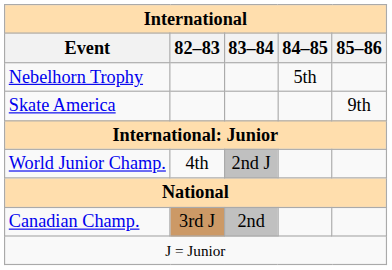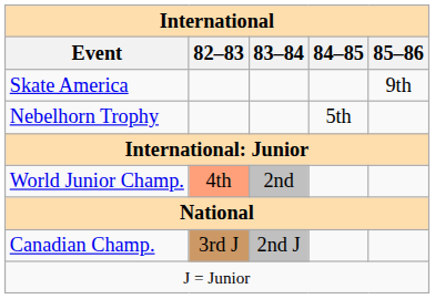 <table class="wikitable" style="text-align:center">
 <tr>
 <th colspan="5" style="background-color: #ffdead; " align="center">International</th>
 </tr>
 <tr>
 <th>Event</th>
 <th>82–83</th>
 <th>83–84</th>
 <th>84–85</th>
 <th>85–86</th>
 </tr>
 <tr>
+<td align=left><a href='#'>Skate America</a></td>
+<td></td>
+<td></td>
+<td></td>
+<td>9th</td>
+</tr>
+<tr>
 <td align=left><a href='#'>Nebelhorn Trophy</a></td>
 <td></td>
 <td></td>
 <td>5th</td>
 <td></td>
 </tr>
 <tr>
-<td align=left><a href='#'>Skate America</a></td>
-<td></td>
-<td></td>
-<td></td>
-<td>9th</td>
-</tr>
-<tr>
 <th colspan="5" style="background-color: #ffdead; " align="center">International: Junior</th>
 </tr>
 <tr>
 <td align=left><a href='#'>World Junior Champ.</a></td>
-<td>4th</td>
-<td bgcolor=silver>2nd J</td>
+<td style="background: lightsalmon;">4th</td>
+<td bgcolor=silver>2nd</td>
 <td></td>
 <td></td>
 </tr>
 <tr>
 <th colspan="5" style="background-color: #ffdead; " align="center">National</th>
 </tr>
 <tr>
 <td align=left><a href='#'>Canadian Champ.</a></td>
 <td bgcolor="cc9966">3rd J</td>
-<td bgcolor=silver>2nd</td>
+<td bgcolor=silver>2nd J</td>
 <td></td>
 <td></td>
 </tr>
 <tr>
 <td colspan="5" align="center"><small> J = Junior </small></td>
 </tr>
 </table>
